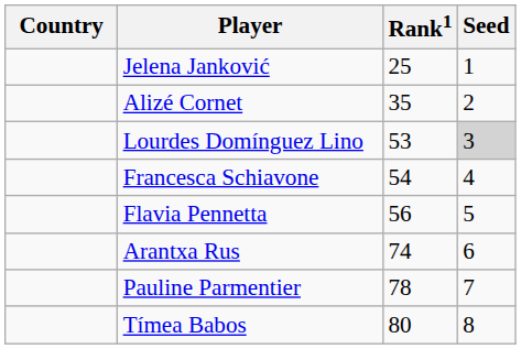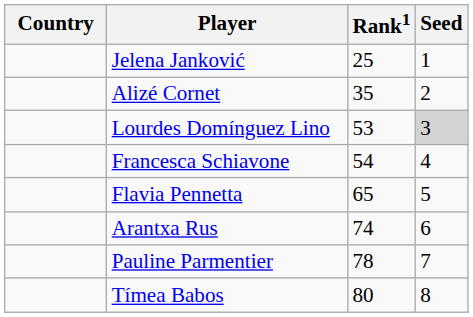 <table class="sortable wikitable">
 <tr>
 <th width="70">Country</th>
 <th width="175">Player</th>
 <th>Rank<sup>1</sup></th>
 <th>Seed</th>
 </tr>
 <tr>
 <td></td>
 <td><a href='#'>Jelena Janković</a></td>
 <td>25</td>
 <td>1</td>
 </tr>
 <tr>
 <td></td>
 <td><a href='#'>Alizé Cornet</a></td>
 <td>35</td>
 <td>2</td>
 </tr>
 <tr>
 <td></td>
 <td><a href='#'>Lourdes Domínguez Lino</a></td>
 <td>53</td>
 <td style="background: lightgrey;">3</td>
 </tr>
 <tr>
 <td></td>
 <td><a href='#'>Francesca Schiavone</a></td>
 <td>54</td>
 <td>4</td>
 </tr>
 <tr>
 <td></td>
 <td><a href='#'>Flavia Pennetta</a></td>
-<td>56</td>
+<td>65</td>
 <td>5</td>
 </tr>
 <tr>
 <td></td>
 <td><a href='#'>Arantxa Rus</a></td>
 <td>74</td>
 <td>6</td>
 </tr>
 <tr>
 <td></td>
 <td><a href='#'>Pauline Parmentier</a></td>
 <td>78</td>
 <td>7</td>
 </tr>
 <tr>
 <td></td>
 <td><a href='#'>Tímea Babos</a></td>
 <td>80</td>
 <td>8</td>
 </tr>
 </table>
